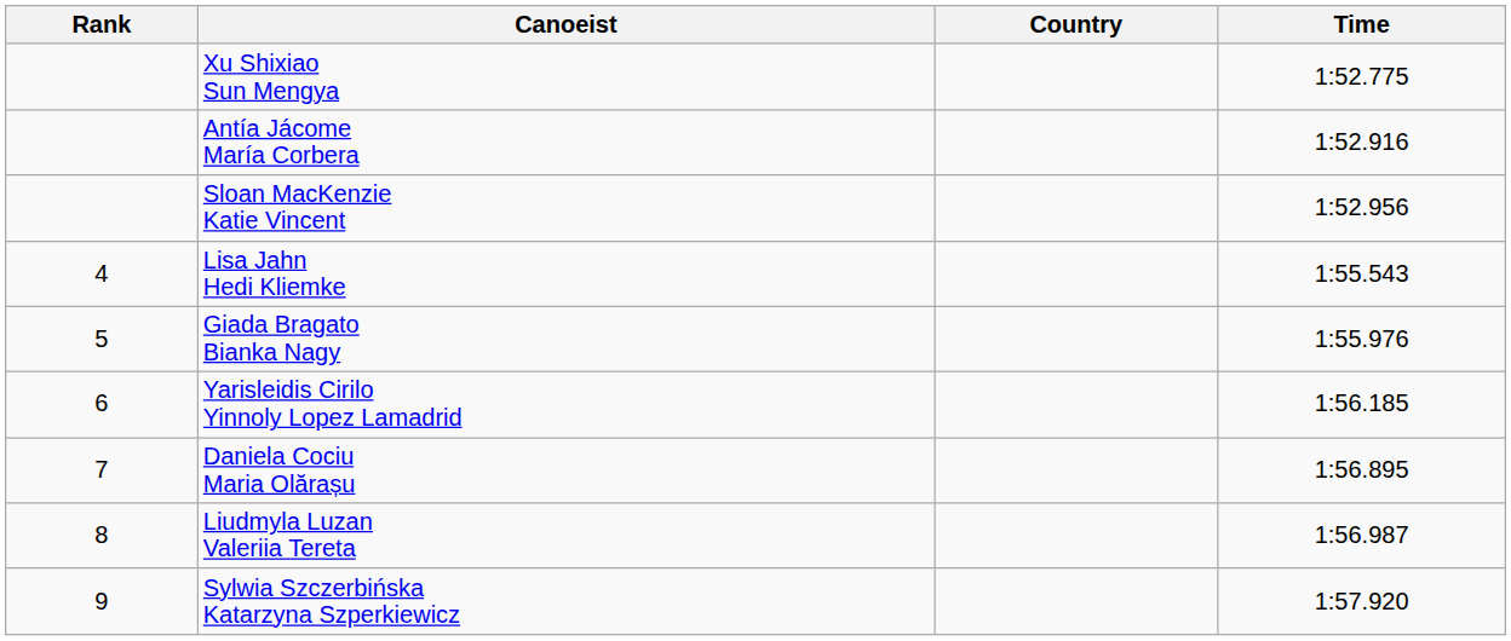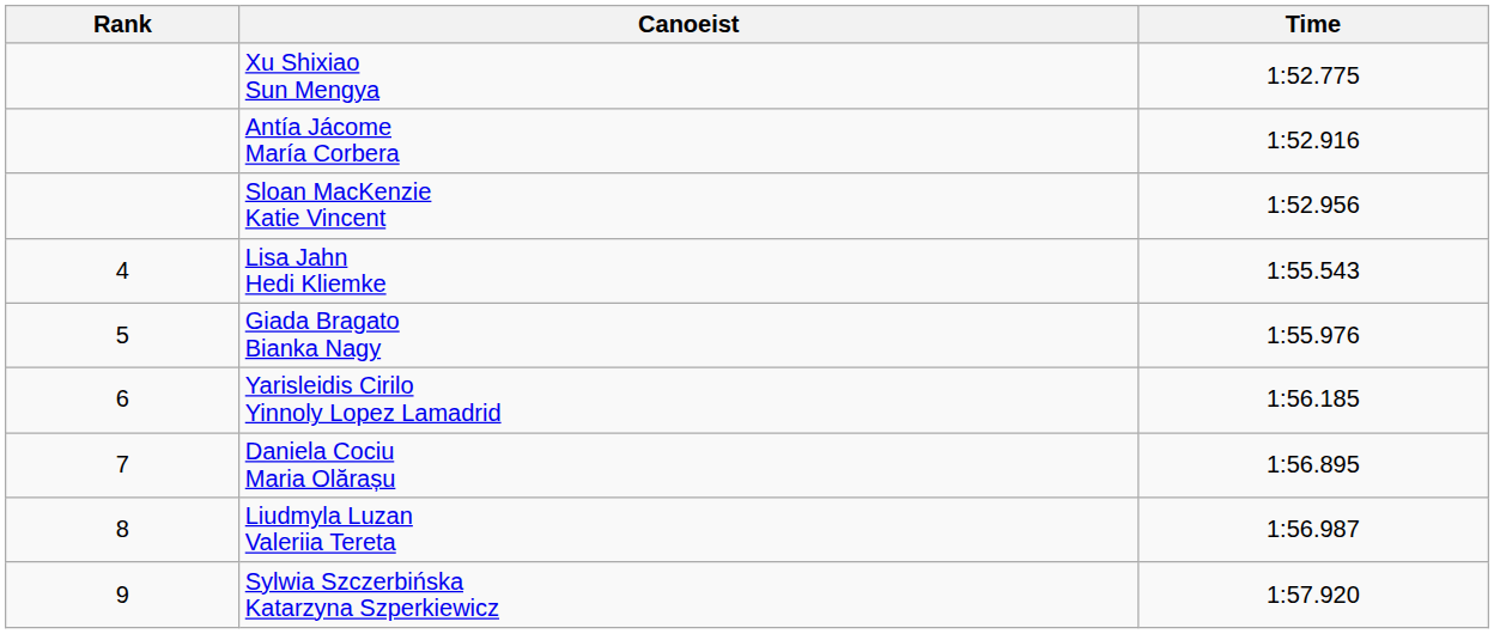 <table class="wikitable" style="text-align:center;width: 50%">
 <tr>
 <th>Rank</th>
 <th>Canoeist</th>
-<th>Country</th>
 <th>Time</th>
 </tr>
 <tr>
 <td></td>
 <td align="left"><a href='#'>Xu Shixiao</a><br><a href='#'>Sun Mengya</a></td>
-<td align="left"></td>
 <td>1:52.775</td>
 </tr>
 <tr>
 <td></td>
 <td align="left"><a href='#'>Antía Jácome</a><br><a href='#'>María Corbera</a></td>
-<td align="left"></td>
 <td>1:52.916</td>
 </tr>
 <tr>
 <td></td>
 <td align="left"><a href='#'>Sloan MacKenzie</a><br><a href='#'>Katie Vincent</a></td>
-<td align="left"></td>
 <td>1:52.956</td>
 </tr>
 <tr>
 <td>4</td>
 <td align="left"><a href='#'>Lisa Jahn</a><br><a href='#'>Hedi Kliemke</a></td>
-<td align="left"></td>
 <td>1:55.543</td>
 </tr>
 <tr>
 <td>5</td>
 <td align="left"><a href='#'>Giada Bragato</a><br><a href='#'>Bianka Nagy</a></td>
-<td align="left"></td>
 <td>1:55.976</td>
 </tr>
 <tr>
 <td>6</td>
 <td align="left"><a href='#'>Yarisleidis Cirilo</a><br><a href='#'>Yinnoly Lopez Lamadrid</a></td>
-<td align="left"></td>
 <td>1:56.185</td>
 </tr>
 <tr>
 <td>7</td>
 <td align="left"><a href='#'>Daniela Cociu</a><br><a href='#'>Maria Olărașu</a></td>
-<td align="left"></td>
 <td>1:56.895</td>
 </tr>
 <tr>
 <td>8</td>
 <td align="left"><a href='#'>Liudmyla Luzan</a><br><a href='#'>Valeriia Tereta</a></td>
-<td align="left"></td>
 <td>1:56.987</td>
 </tr>
 <tr>
 <td>9</td>
 <td align="left"><a href='#'>Sylwia Szczerbińska</a><br><a href='#'>Katarzyna Szperkiewicz</a></td>
-<td align="left"></td>
 <td>1:57.920</td>
 </tr>
 </table>
